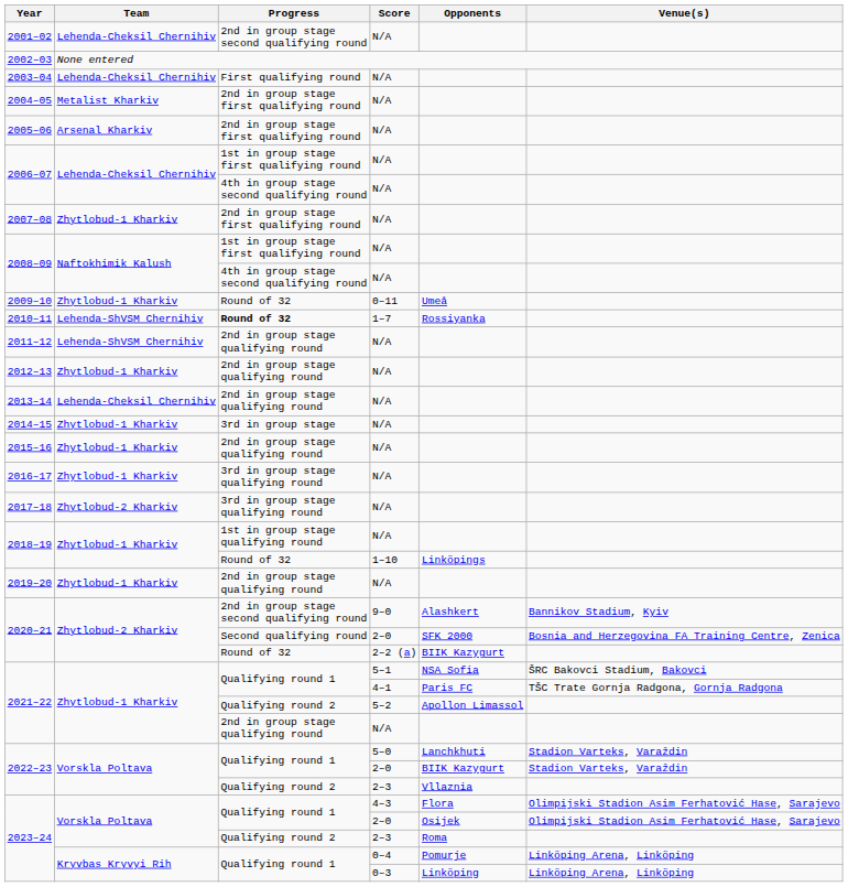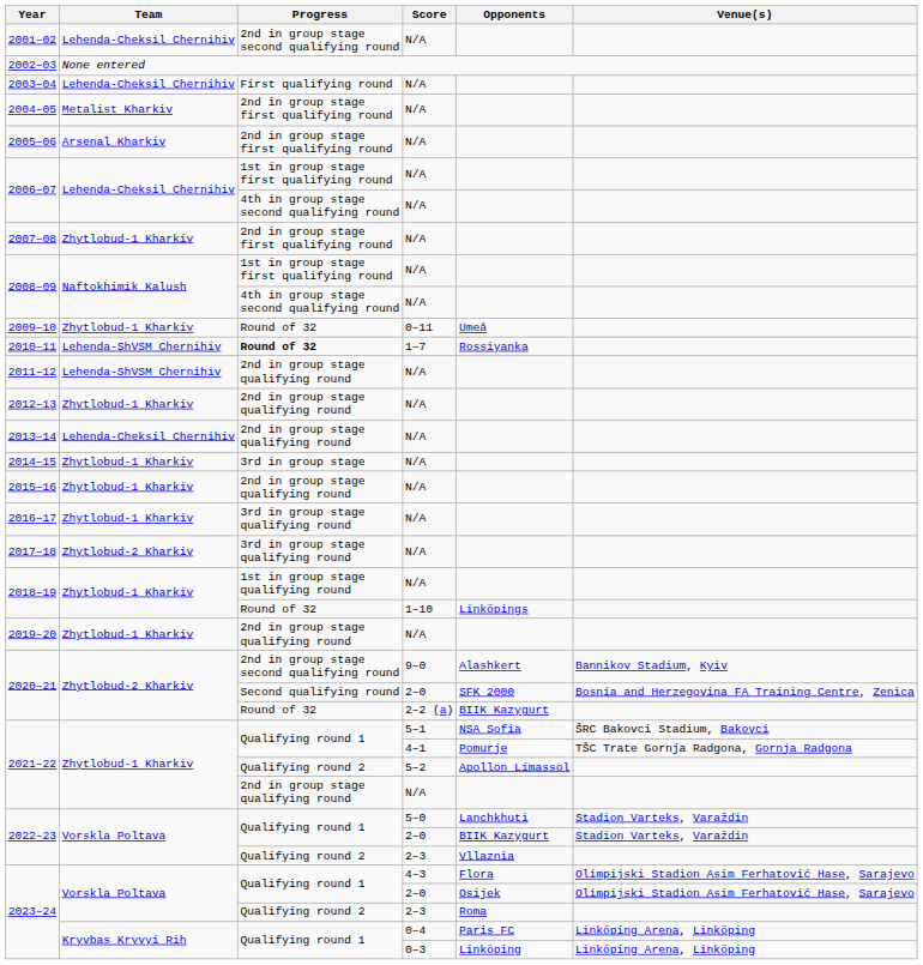 <table class="wikitable Sortable">
 <tr>
 <th>Year</th>
 <th>Team</th>
 <th>Progress</th>
 <th>Score</th>
 <th>Opponents</th>
 <th>Venue(s)</th>
 </tr>
 <tr>
 <td><a href='#'>2001–02</a></td>
 <td><a href='#'>Lehenda-Cheksil Chernihiv</a></td>
 <td>2nd in group stage<br>second qualifying round</td>
 <td>N/A</td>
 <td></td>
 <td></td>
 </tr>
 <tr>
 <td><a href='#'>2002–03</a></td>
 <td colspan=5><em>None entered</em></td>
 </tr>
 <tr>
 <td><a href='#'>2003–04</a></td>
 <td><a href='#'>Lehenda-Cheksil Chernihiv</a></td>
 <td>First qualifying round</td>
 <td>N/A</td>
 <td></td>
 <td></td>
 </tr>
 <tr>
 <td><a href='#'>2004–05</a></td>
 <td><a href='#'>Metalist Kharkiv</a></td>
 <td>2nd in group stage<br>first qualifying round</td>
 <td>N/A</td>
 <td></td>
 <td></td>
 </tr>
 <tr>
 <td><a href='#'>2005–06</a></td>
 <td><a href='#'>Arsenal Kharkiv</a></td>
 <td>2nd in group stage<br>first qualifying round</td>
 <td>N/A</td>
 <td></td>
 <td></td>
 </tr>
 <tr>
 <td rowspan=2><a href='#'>2006–07</a></td>
 <td rowspan=2><a href='#'>Lehenda-Cheksil Chernihiv</a></td>
 <td>1st in group stage<br>first qualifying round</td>
 <td>N/A</td>
 <td></td>
 <td></td>
 </tr>
 <tr>
 <td>4th in group stage<br>second qualifying round</td>
 <td>N/A</td>
 <td></td>
 <td></td>
 </tr>
 <tr>
 <td><a href='#'>2007–08</a></td>
 <td><a href='#'>Zhytlobud-1 Kharkiv</a></td>
 <td>2nd in group stage<br>first qualifying round</td>
 <td>N/A</td>
 <td></td>
 <td></td>
 </tr>
 <tr>
 <td rowspan=2><a href='#'>2008–09</a></td>
 <td rowspan=2><a href='#'>Naftokhimik Kalush</a></td>
 <td>1st in group stage<br>first qualifying round</td>
 <td>N/A</td>
 <td></td>
 <td></td>
 </tr>
 <tr>
 <td>4th in group stage<br>second qualifying round</td>
 <td>N/A</td>
 <td></td>
 <td></td>
 </tr>
 <tr>
 <td><a href='#'>2009–10</a></td>
 <td><a href='#'>Zhytlobud-1 Kharkiv</a></td>
 <td>Round of 32</td>
 <td>0–11</td>
 <td> <a href='#'>Umeå</a></td>
 <td></td>
 </tr>
 <tr>
 <td><a href='#'>2010–11</a></td>
 <td><a href='#'>Lehenda-ShVSM Chernihiv</a></td>
 <td><strong>Round of 32</strong></td>
 <td>1–7</td>
 <td> <a href='#'>Rossiyanka</a></td>
 <td></td>
 </tr>
 <tr>
 <td><a href='#'>2011–12</a></td>
 <td><a href='#'>Lehenda-ShVSM Chernihiv</a></td>
 <td>2nd in group stage<br>qualifying round</td>
 <td>N/A</td>
 <td></td>
 <td></td>
 </tr>
 <tr>
 <td><a href='#'>2012–13</a></td>
 <td><a href='#'>Zhytlobud-1 Kharkiv</a></td>
 <td>2nd in group stage<br>qualifying round</td>
 <td>N/A</td>
 <td></td>
 <td></td>
 </tr>
 <tr>
 <td><a href='#'>2013–14</a></td>
 <td><a href='#'>Lehenda-Cheksil Chernihiv</a></td>
 <td>2nd in group stage<br>qualifying round</td>
 <td>N/A</td>
 <td></td>
 <td></td>
 </tr>
 <tr>
 <td><a href='#'>2014–15</a></td>
 <td><a href='#'>Zhytlobud-1 Kharkiv</a></td>
 <td>3rd in group stage</td>
 <td>N/A</td>
 <td></td>
 <td></td>
 </tr>
 <tr>
 <td><a href='#'>2015–16</a></td>
 <td><a href='#'>Zhytlobud-1 Kharkiv</a></td>
 <td>2nd in group stage<br>qualifying round</td>
 <td>N/A</td>
 <td></td>
 <td></td>
 </tr>
 <tr>
 <td><a href='#'>2016–17</a></td>
 <td><a href='#'>Zhytlobud-1 Kharkiv</a></td>
 <td>3rd in group stage<br>qualifying round</td>
 <td>N/A</td>
 <td></td>
 <td></td>
 </tr>
 <tr>
 <td><a href='#'>2017–18</a></td>
 <td><a href='#'>Zhytlobud-2 Kharkiv</a></td>
 <td>3rd in group stage<br>qualifying round</td>
 <td>N/A</td>
 <td></td>
 <td></td>
 </tr>
 <tr>
 <td rowspan=2><a href='#'>2018–19</a></td>
 <td rowspan=2><a href='#'>Zhytlobud-1 Kharkiv</a></td>
 <td>1st in group stage<br>qualifying round</td>
 <td>N/A</td>
 <td></td>
 <td></td>
 </tr>
 <tr>
 <td>Round of 32</td>
 <td>1–10</td>
 <td> <a href='#'>Linköpings</a></td>
 <td></td>
 </tr>
 <tr>
 <td><a href='#'>2019–20</a></td>
 <td><a href='#'>Zhytlobud-1 Kharkiv</a></td>
 <td>2nd in group stage<br>qualifying round</td>
 <td>N/A</td>
 <td></td>
 <td></td>
 </tr>
 <tr>
 <td rowspan=3><a href='#'>2020–21</a></td>
 <td rowspan=3><a href='#'>Zhytlobud-2 Kharkiv</a></td>
 <td>2nd in group stage<br>second qualifying round</td>
 <td>9–0</td>
 <td> <a href='#'>Alashkert</a></td>
 <td><a href='#'>Bannikov Stadium</a>, <a href='#'>Kyiv</a></td>
 </tr>
 <tr>
 <td>Second qualifying round</td>
 <td>2–0</td>
 <td> <a href='#'>SFK 2000</a></td>
 <td><a href='#'>Bosnia and Herzegovina FA Training Centre</a>, <a href='#'>Zenica</a></td>
 </tr>
 <tr>
 <td>Round of 32</td>
 <td>2–2 (<a href='#'>a</a>)</td>
 <td> <a href='#'>BIIK Kazygurt</a></td>
 <td></td>
 </tr>
 <tr>
 <td rowspan=4><a href='#'>2021–22</a></td>
 <td rowspan=4><a href='#'>Zhytlobud-1 Kharkiv</a></td>
 <td rowspan=2>Qualifying round 1</td>
 <td>5–1</td>
 <td> <a href='#'>NSA Sofia</a></td>
 <td>ŠRC Bakovci Stadium, <a href='#'>Bakovci</a></td>
 </tr>
 <tr>
 <td>4–1</td>
-<td> <a href='#'>Paris FC</a></td>
+<td> <a href='#'>Pomurje</a></td>
 <td>TŠC Trate Gornja Radgona, <a href='#'>Gornja Radgona</a></td>
 </tr>
 <tr>
 <td>Qualifying round 2</td>
 <td>5–2</td>
 <td> <a href='#'>Apollon Limassol</a></td>
 <td></td>
 </tr>
 <tr>
 <td>2nd in group stage<br>qualifying round</td>
 <td>N/A</td>
 <td></td>
 <td></td>
 </tr>
 <tr>
 <td rowspan=3><a href='#'>2022–23</a></td>
 <td rowspan=3><a href='#'>Vorskla Poltava</a></td>
 <td rowspan=2>Qualifying round 1</td>
 <td>5–0</td>
 <td> <a href='#'>Lanchkhuti</a></td>
 <td><a href='#'>Stadion Varteks</a>, <a href='#'>Varaždin</a></td>
 </tr>
 <tr>
 <td>2–0</td>
 <td> <a href='#'>BIIK Kazygurt</a></td>
 <td><a href='#'>Stadion Varteks</a>, <a href='#'>Varaždin</a></td>
 </tr>
 <tr>
 <td>Qualifying round 2</td>
 <td>2–3</td>
 <td> <a href='#'>Vllaznia</a></td>
 <td></td>
 </tr>
 <tr>
 <td rowspan=5><a href='#'>2023–24</a></td>
 <td rowspan=3><a href='#'>Vorskla Poltava</a></td>
 <td rowspan=2>Qualifying round 1</td>
 <td>4–3 </td>
 <td> <a href='#'>Flora</a></td>
 <td><a href='#'>Olimpijski Stadion Asim Ferhatović Hase</a>, <a href='#'>Sarajevo</a></td>
 </tr>
 <tr>
 <td>2–0</td>
 <td> <a href='#'>Osijek</a></td>
 <td><a href='#'>Olimpijski Stadion Asim Ferhatović Hase</a>, <a href='#'>Sarajevo</a></td>
 </tr>
 <tr>
 <td>Qualifying round 2</td>
 <td>2–3</td>
 <td> <a href='#'>Roma</a></td>
 <td></td>
 </tr>
 <tr>
 <td rowspan=2><a href='#'>Kryvbas Kryvyi Rih</a></td>
 <td rowspan=2>Qualifying round 1</td>
 <td>0–4</td>
-<td> <a href='#'>Pomurje</a></td>
+<td> <a href='#'>Paris FC</a></td>
 <td><a href='#'>Linköping Arena</a>, <a href='#'>Linköping</a></td>
 </tr>
 <tr>
 <td>0–3</td>
 <td> <a href='#'>Linköping</a></td>
 <td><a href='#'>Linköping Arena</a>, <a href='#'>Linköping</a></td>
 </tr>
 </table>
